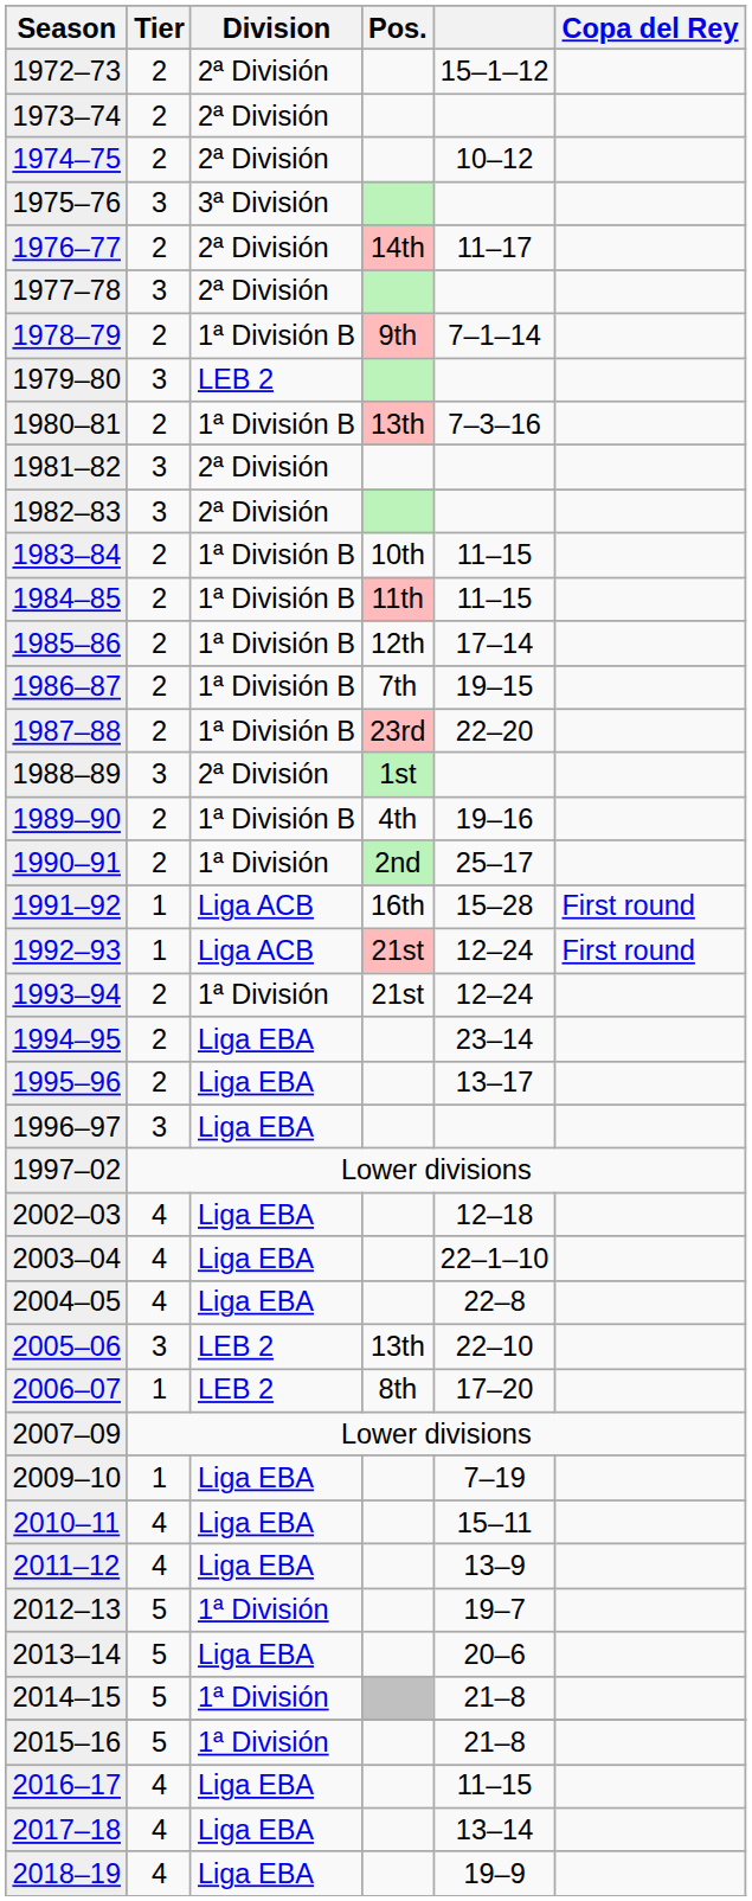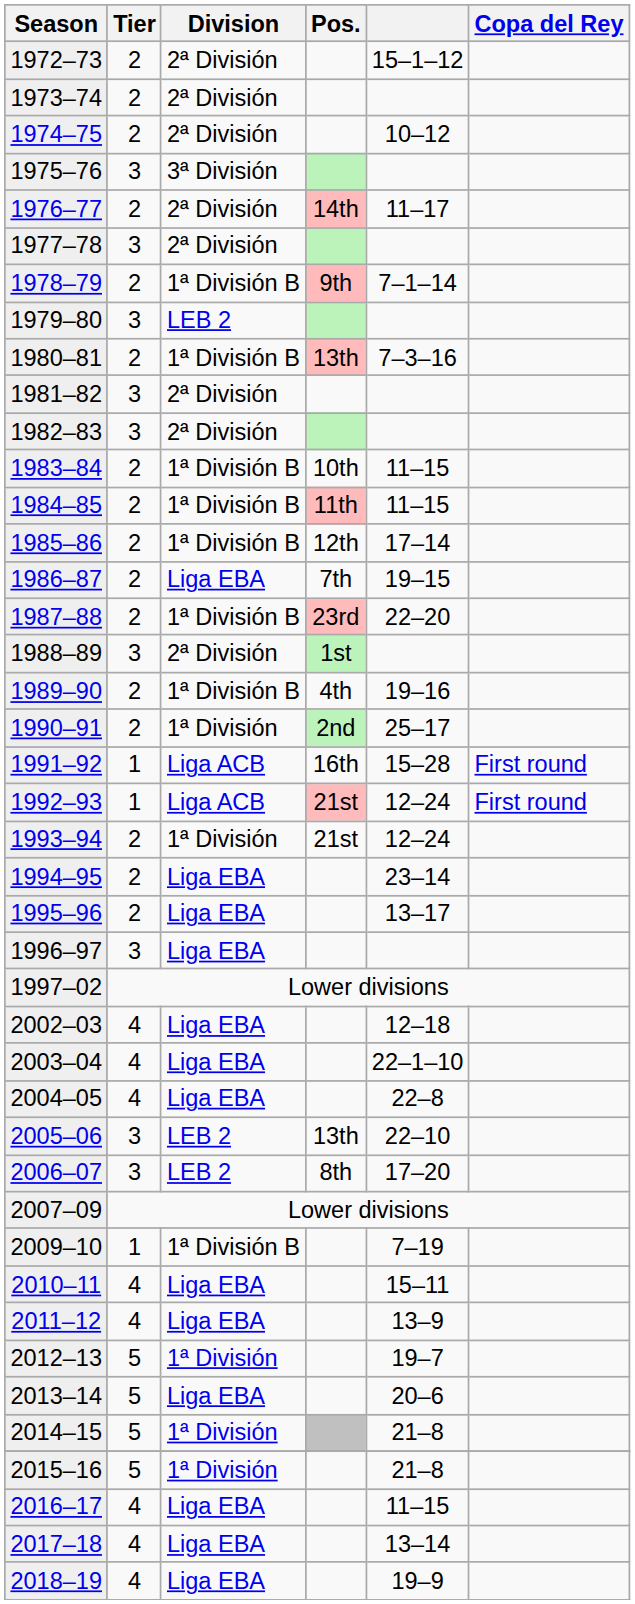 <table class="wikitable" style="font-size:85%; text-align:center">
 <tr>
 <th>Season</th>
 <th>Tier</th>
 <th>Division</th>
 <th>Pos.</th>
 <th></th>
 <th><a href='#'>Copa del Rey</a></th>
 </tr>
 <tr>
 <td bgcolor=#efefef>1972–73</td>
 <td>2</td>
 <td align=left>2ª División</td>
 <td></td>
 <td>15–1–12</td>
 <td></td>
 </tr>
 <tr>
 <td bgcolor=#efefef>1973–74</td>
 <td>2</td>
 <td align=left>2ª División</td>
 <td></td>
 <td></td>
 <td></td>
 </tr>
 <tr>
 <td bgcolor=#efefef><a href='#'>1974–75</a></td>
 <td>2</td>
 <td align=left>2ª División</td>
 <td></td>
 <td>10–12</td>
 <td></td>
 </tr>
 <tr>
 <td bgcolor=#efefef>1975–76</td>
 <td>3</td>
 <td align=left>3ª División</td>
 <td bgcolor=#BBF3BB></td>
 <td></td>
 <td></td>
 </tr>
 <tr>
 <td bgcolor=#efefef><a href='#'>1976–77</a></td>
 <td>2</td>
 <td align=left>2ª División</td>
 <td bgcolor=#FFBBBB>14th</td>
 <td>11–17</td>
 <td></td>
 </tr>
 <tr>
 <td bgcolor=#efefef>1977–78</td>
 <td>3</td>
 <td align=left>2ª División</td>
 <td bgcolor=#BBF3BB></td>
 <td></td>
 <td></td>
 </tr>
 <tr>
 <td bgcolor=#efefef><a href='#'>1978–79</a></td>
 <td>2</td>
 <td align=left>1ª División B</td>
 <td bgcolor=#FFBBBB>9th</td>
 <td>7–1–14</td>
 <td></td>
 </tr>
 <tr>
 <td bgcolor=#efefef>1979–80</td>
 <td>3</td>
 <td align=left><a href='#'>LEB 2</a></td>
 <td bgcolor=#BBF3BB></td>
 <td></td>
 <td></td>
 </tr>
 <tr>
 <td bgcolor=#efefef>1980–81</td>
 <td>2</td>
 <td align=left>1ª División B</td>
 <td bgcolor=#FFBBBB>13th</td>
 <td>7–3–16</td>
 <td></td>
 </tr>
 <tr>
 <td bgcolor=#efefef>1981–82</td>
 <td>3</td>
 <td align=left>2ª División</td>
 <td></td>
 <td></td>
 <td></td>
 </tr>
 <tr>
 <td bgcolor=#efefef>1982–83</td>
 <td>3</td>
 <td align=left>2ª División</td>
 <td bgcolor=#BBF3BB></td>
 <td></td>
 <td></td>
 </tr>
 <tr>
 <td bgcolor=#efefef><a href='#'>1983–84</a></td>
 <td>2</td>
 <td align=left>1ª División B</td>
 <td>10th</td>
 <td>11–15</td>
 <td></td>
 </tr>
 <tr>
 <td bgcolor=#efefef><a href='#'>1984–85</a></td>
 <td>2</td>
 <td align=left>1ª División B</td>
 <td bgcolor=#FFBBBB>11th</td>
 <td>11–15</td>
 <td></td>
 </tr>
 <tr>
 <td bgcolor=#efefef><a href='#'>1985–86</a></td>
 <td>2</td>
 <td align=left>1ª División B</td>
 <td>12th</td>
 <td>17–14</td>
 <td></td>
 </tr>
 <tr>
 <td bgcolor=#efefef><a href='#'>1986–87</a></td>
 <td>2</td>
-<td align=left>1ª División B</td>
+<td align=left><a href='#'>Liga EBA</a></td>
 <td>7th</td>
 <td>19–15</td>
 <td></td>
 </tr>
 <tr>
 <td bgcolor=#efefef><a href='#'>1987–88</a></td>
 <td>2</td>
 <td align=left>1ª División B</td>
 <td bgcolor=#FFBBBB>23rd</td>
 <td>22–20</td>
 <td></td>
 </tr>
 <tr>
 <td bgcolor=#efefef>1988–89</td>
 <td>3</td>
 <td align=left>2ª División</td>
 <td bgcolor=#BBF3BB>1st</td>
 <td></td>
 <td></td>
 </tr>
 <tr>
 <td bgcolor=#efefef><a href='#'>1989–90</a></td>
 <td>2</td>
 <td align=left>1ª División B</td>
 <td>4th</td>
 <td>19–16</td>
 <td></td>
 </tr>
 <tr>
 <td bgcolor=#efefef><a href='#'>1990–91</a></td>
 <td>2</td>
 <td align=left>1ª División</td>
 <td bgcolor=#BBF3BB>2nd</td>
 <td>25–17</td>
 <td></td>
 </tr>
 <tr>
 <td bgcolor=#efefef><a href='#'>1991–92</a></td>
 <td>1</td>
 <td align=left><a href='#'>Liga ACB</a></td>
 <td>16th</td>
 <td>15–28</td>
 <td align=left><a href='#'>First round</a></td>
 </tr>
 <tr>
 <td bgcolor=#efefef><a href='#'>1992–93</a></td>
 <td>1</td>
 <td align=left><a href='#'>Liga ACB</a></td>
 <td bgcolor=#FFBBBB>21st</td>
 <td>12–24</td>
 <td align=left><a href='#'>First round</a></td>
 </tr>
 <tr>
 <td bgcolor=#efefef><a href='#'>1993–94</a></td>
 <td>2</td>
 <td align=left>1ª División</td>
 <td>21st</td>
 <td>12–24</td>
 <td></td>
 </tr>
 <tr>
 <td bgcolor=#efefef><a href='#'>1994–95</a></td>
 <td>2</td>
 <td align=left><a href='#'>Liga EBA</a></td>
 <td></td>
 <td>23–14</td>
 <td></td>
 </tr>
 <tr>
 <td bgcolor=#efefef><a href='#'>1995–96</a></td>
 <td>2</td>
 <td align=left><a href='#'>Liga EBA</a></td>
 <td></td>
 <td>13–17</td>
 <td></td>
 </tr>
 <tr>
 <td bgcolor=#efefef>1996–97</td>
 <td>3</td>
 <td align=left><a href='#'>Liga EBA</a></td>
 <td></td>
 <td></td>
 <td></td>
 </tr>
 <tr>
 <td bgcolor=#efefef>1997–02</td>
 <td colspan=7>Lower divisions</td>
 </tr>
 <tr>
 <td bgcolor=#efefef>2002–03</td>
 <td>4</td>
 <td align=left><a href='#'>Liga EBA</a></td>
 <td></td>
 <td>12–18</td>
 <td></td>
 </tr>
 <tr>
 <td bgcolor=#efefef>2003–04</td>
 <td>4</td>
 <td align=left><a href='#'>Liga EBA</a></td>
 <td></td>
 <td>22–1–10</td>
 <td></td>
 </tr>
 <tr>
 <td bgcolor=#efefef>2004–05</td>
 <td>4</td>
 <td align=left><a href='#'>Liga EBA</a></td>
 <td></td>
 <td>22–8</td>
 <td></td>
 </tr>
 <tr>
 <td bgcolor=#efefef><a href='#'>2005–06</a></td>
 <td>3</td>
 <td align=left><a href='#'>LEB 2</a></td>
 <td>13th</td>
 <td>22–10</td>
 <td></td>
 </tr>
 <tr>
 <td bgcolor=#efefef><a href='#'>2006–07</a></td>
-<td>1</td>
+<td>3</td>
 <td align=left><a href='#'>LEB 2</a></td>
 <td>8th</td>
 <td>17–20</td>
 <td></td>
 </tr>
 <tr>
 <td bgcolor=#efefef>2007–09</td>
 <td colspan=7>Lower divisions</td>
 </tr>
 <tr>
 <td bgcolor=#efefef>2009–10</td>
 <td>1</td>
-<td align=left><a href='#'>Liga EBA</a></td>
+<td align=left>1ª División B</td>
 <td></td>
 <td>7–19</td>
 <td></td>
 </tr>
 <tr>
 <td bgcolor=#efefef><a href='#'>2010–11</a></td>
 <td>4</td>
 <td align=left><a href='#'>Liga EBA</a></td>
 <td></td>
 <td>15–11</td>
 <td></td>
 </tr>
 <tr>
 <td bgcolor=#efefef><a href='#'>2011–12</a></td>
 <td>4</td>
 <td align=left><a href='#'>Liga EBA</a></td>
 <td></td>
 <td>13–9</td>
 <td></td>
 </tr>
 <tr>
 <td bgcolor=#efefef>2012–13</td>
 <td>5</td>
 <td align=left><a href='#'>1ª División</a></td>
 <td></td>
 <td>19–7</td>
 <td></td>
 </tr>
 <tr>
 <td bgcolor=#efefef>2013–14</td>
 <td>5</td>
 <td align=left><a href='#'>Liga EBA</a></td>
 <td></td>
 <td>20–6</td>
 <td></td>
 </tr>
 <tr>
 <td bgcolor=#efefef>2014–15</td>
 <td>5</td>
 <td align=left><a href='#'>1ª División</a></td>
 <td bgcolor=silver></td>
 <td>21–8</td>
 <td></td>
 </tr>
 <tr>
 </tr>
 <tr>
 <td bgcolor=#efefef>2015–16</td>
 <td>5</td>
 <td align=left><a href='#'>1ª División</a></td>
 <td></td>
 <td>21–8</td>
 <td></td>
 </tr>
 <tr>
 <td bgcolor=#efefef><a href='#'>2016–17</a></td>
 <td>4</td>
 <td align=left><a href='#'>Liga EBA</a></td>
 <td></td>
 <td>11–15</td>
 <td></td>
 </tr>
 <tr>
 <td bgcolor=#efefef><a href='#'>2017–18</a></td>
 <td>4</td>
 <td align=left><a href='#'>Liga EBA</a></td>
 <td></td>
 <td>13–14</td>
 <td></td>
 </tr>
 <tr>
 <td bgcolor=#efefef><a href='#'>2018–19</a></td>
 <td>4</td>
 <td align=left><a href='#'>Liga EBA</a></td>
 <td></td>
 <td>19–9</td>
 <td></td>
 </tr>
 <tr>
 </tr>
 </table>
